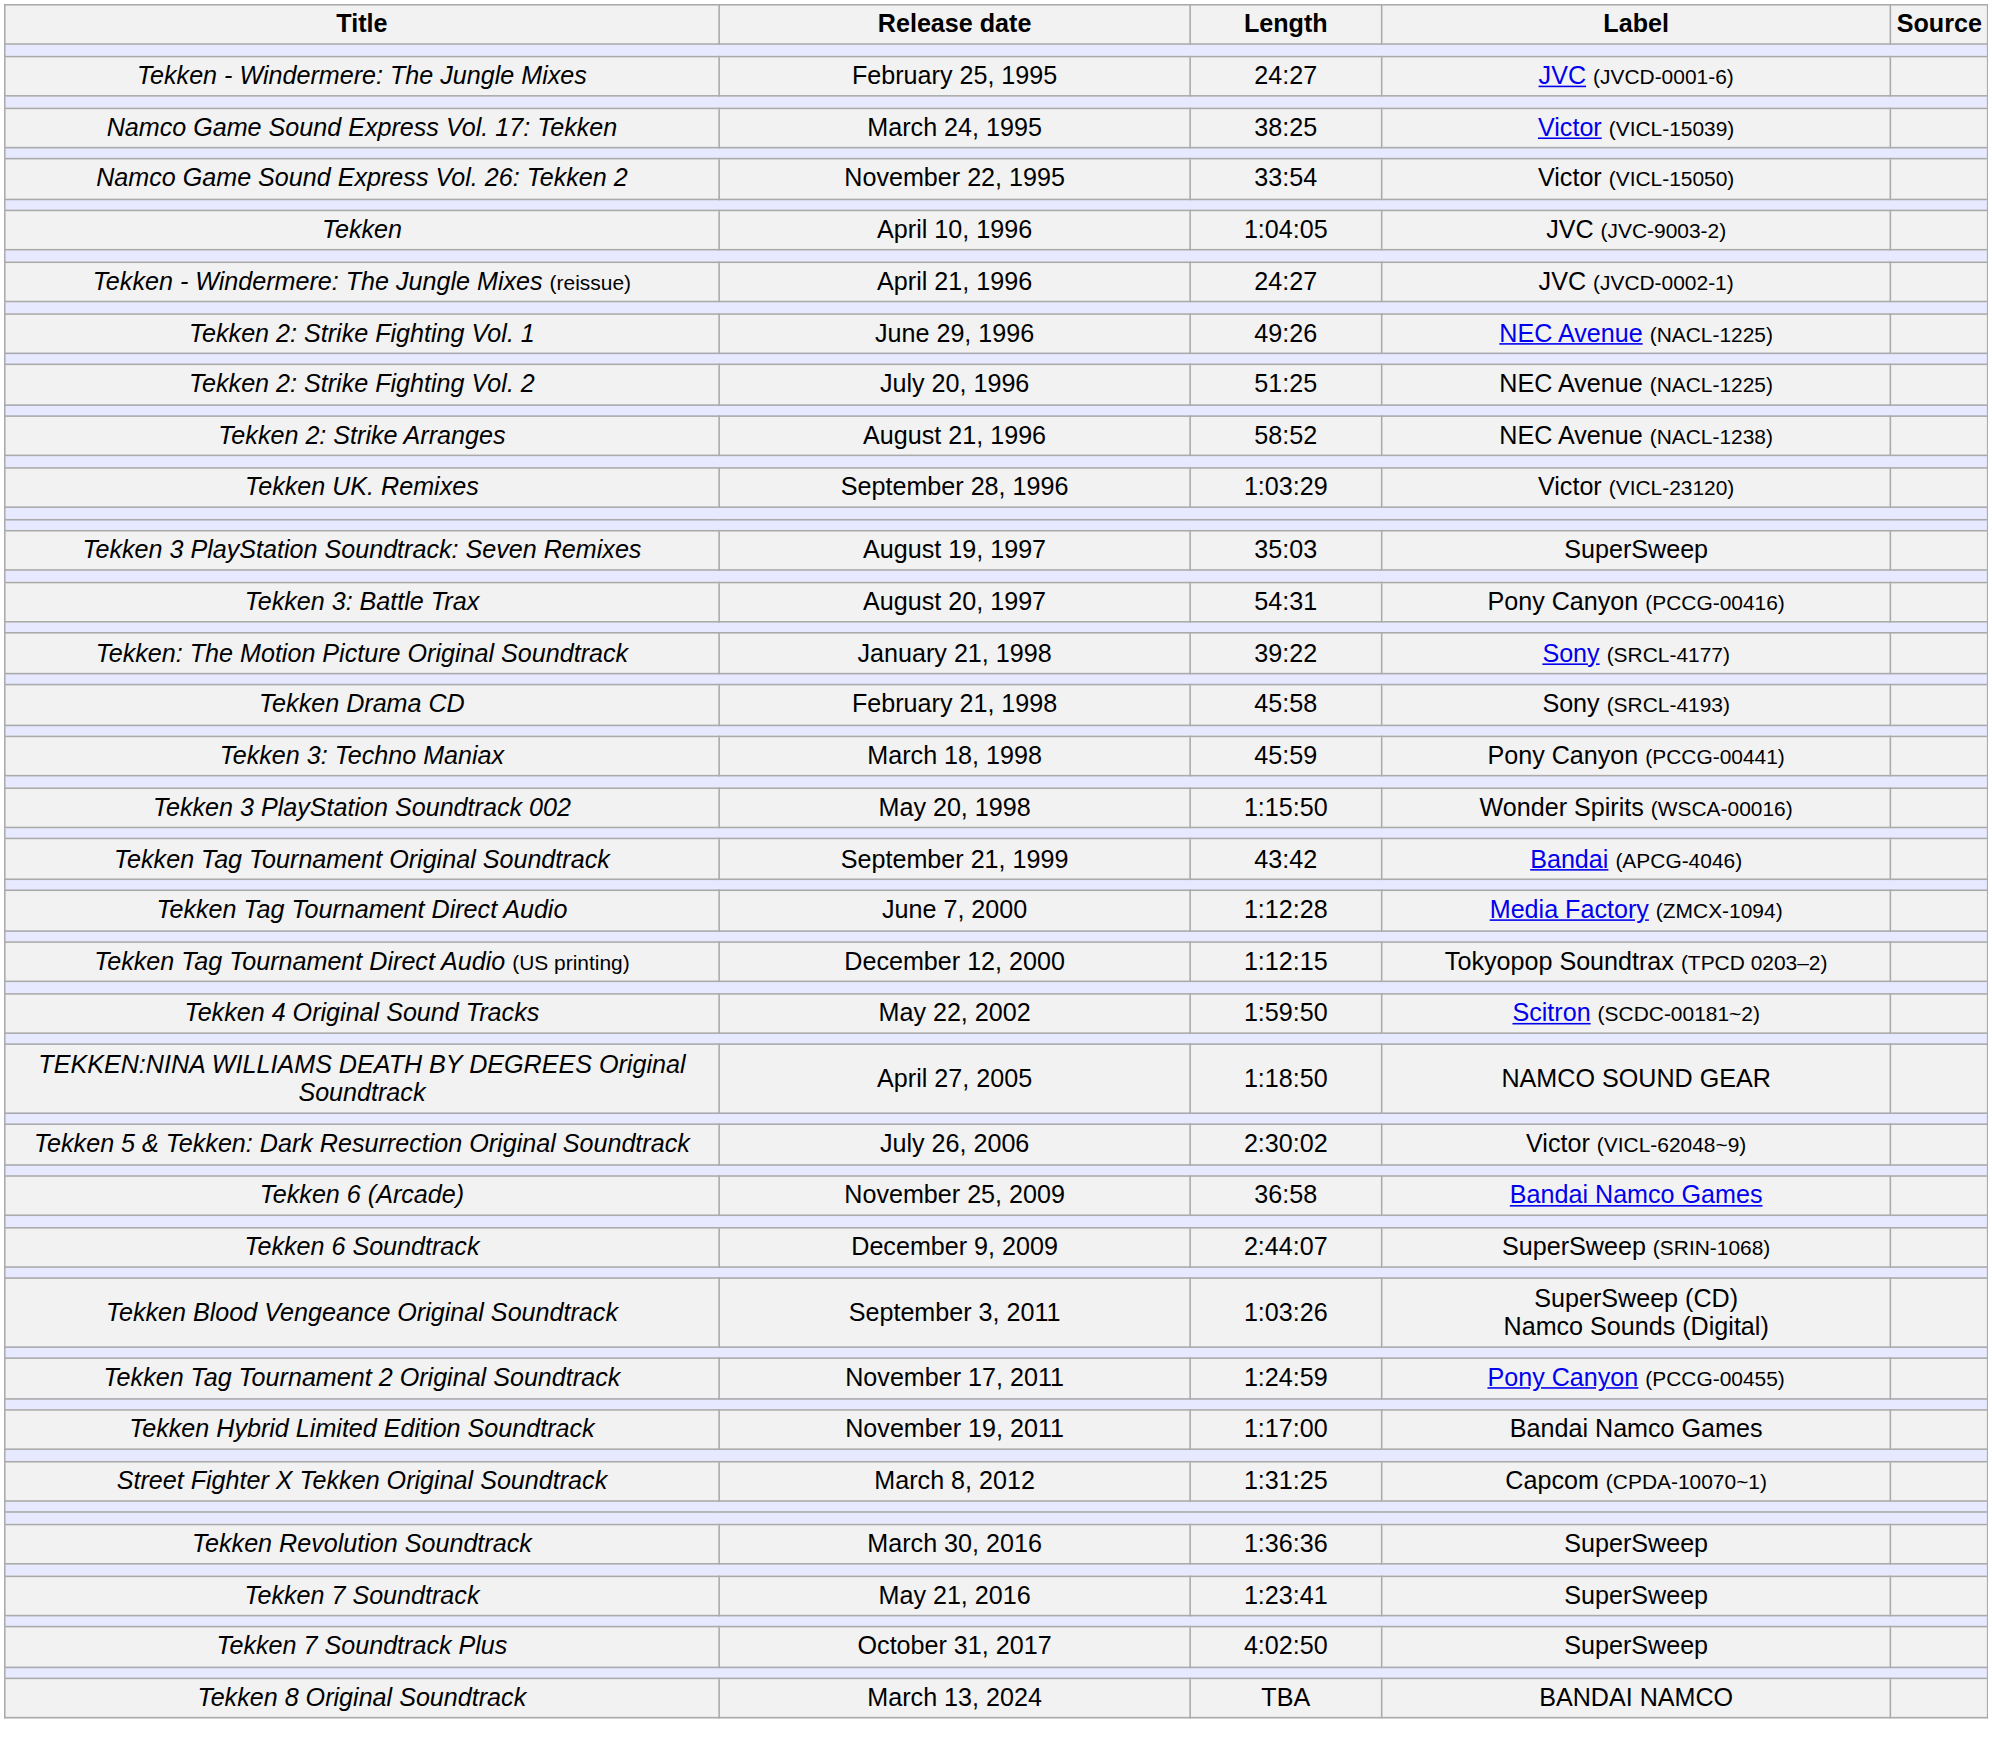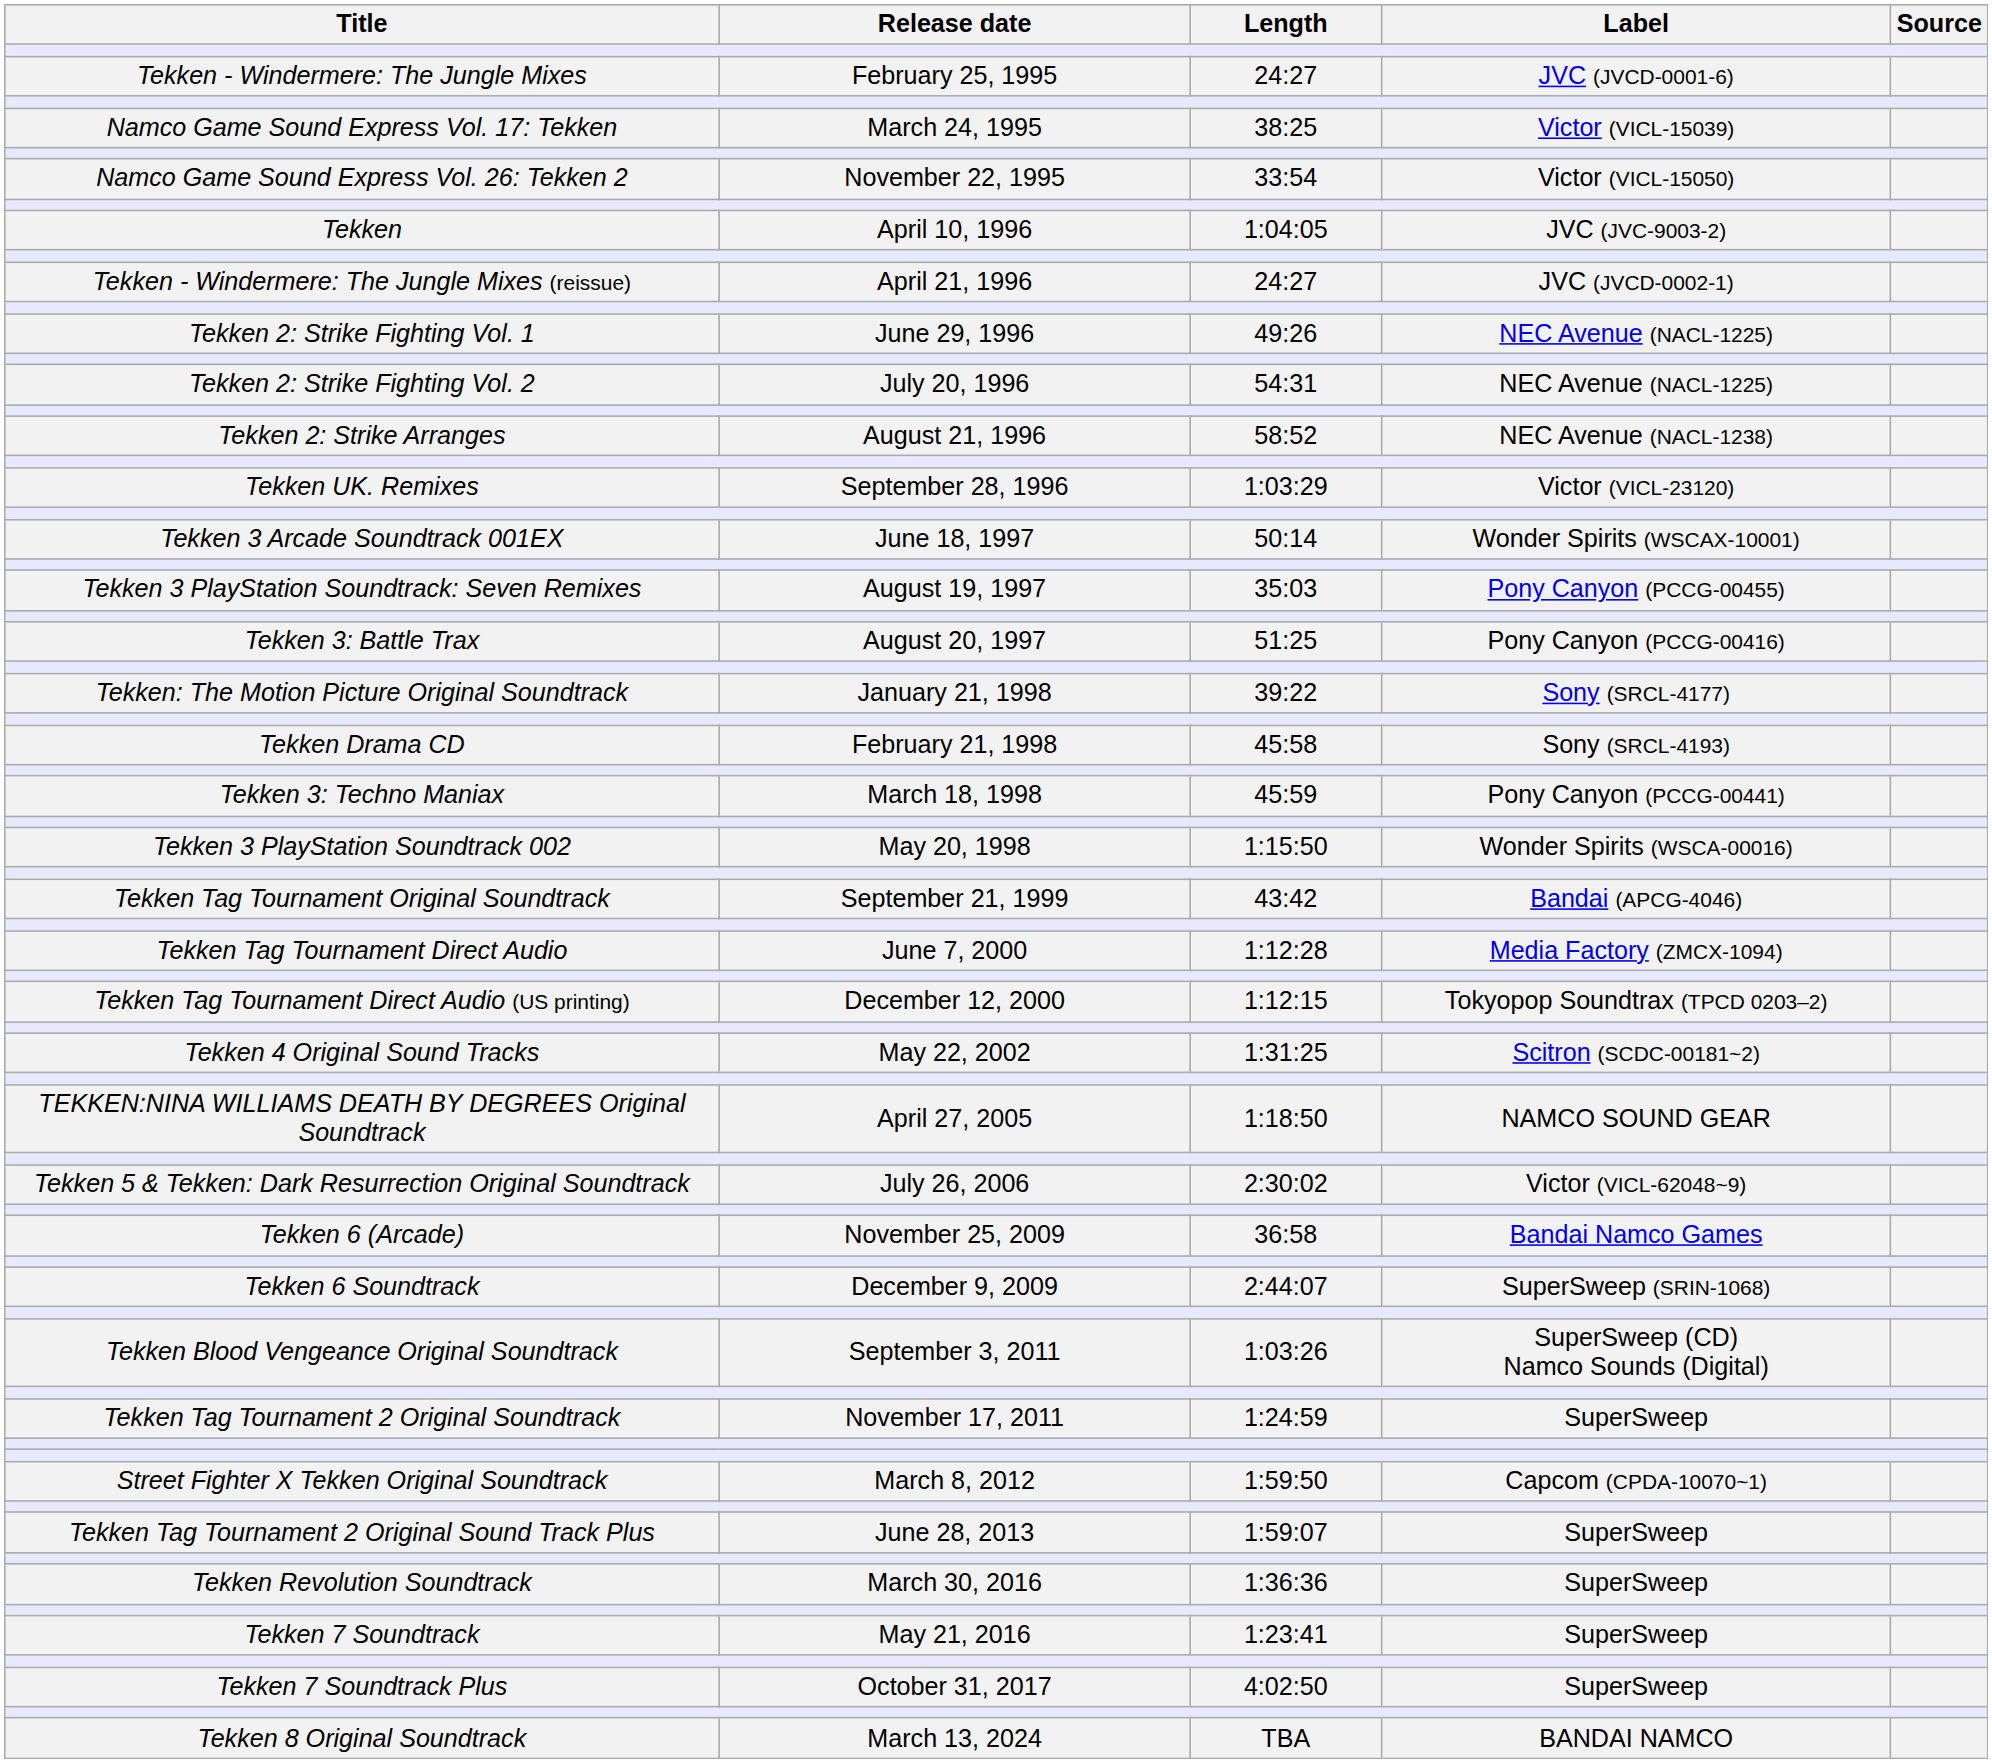 <table class="wikitable" width="100%">
 <tr style="text-align: center;">
 <th width="38%">Title</th>
 <th width="25%">Release date</th>
 <th width="10%">Length</th>
 <th width="55%">Label</th>
 <th width="2%">Source</th>
 </tr>
 <tr>
 <td colspan="5" bgcolor="#e6e9ff"></td>
 </tr>
 <tr bgcolor="#F2F2F2" align="center">
 <td><em>Tekken - Windermere: The Jungle Mixes</em></td>
 <td>February 25, 1995</td>
 <td>24:27</td>
 <td><a href='#'>JVC</a> <small>(JVCD-0001-6)</small></td>
 <td></td>
 </tr>
 <tr>
 <td colspan="5" bgcolor="#e6e9ff"></td>
 </tr>
 <tr bgcolor="#F2F2F2" align="center">
 <td><em>Namco Game Sound Express Vol. 17: Tekken</em></td>
 <td>March 24, 1995</td>
 <td>38:25</td>
 <td><a href='#'>Victor</a> <small>(VICL-15039)</small></td>
 <td></td>
 </tr>
 <tr>
 <td colspan="5" bgcolor="#e6e9ff"></td>
 </tr>
 <tr bgcolor="#F2F2F2" align="center">
 <td><em>Namco Game Sound Express Vol. 26: Tekken 2</em></td>
 <td>November 22, 1995</td>
 <td>33:54</td>
 <td>Victor <small>(VICL-15050)</small></td>
 <td></td>
 </tr>
 <tr>
 <td colspan="5" bgcolor="#e6e9ff"></td>
 </tr>
 <tr bgcolor="#F2F2F2" align="center">
 <td><em>Tekken</em></td>
 <td>April 10, 1996</td>
 <td>1:04:05</td>
 <td>JVC <small>(JVC-9003-2)</small></td>
 <td></td>
 </tr>
 <tr>
 <td colspan="5" bgcolor="#e6e9ff"></td>
 </tr>
 <tr bgcolor="#F2F2F2" align="center">
 <td><em>Tekken - Windermere: The Jungle Mixes</em> <small>(reissue)</small></td>
 <td>April 21, 1996</td>
 <td>24:27</td>
 <td>JVC <small>(JVCD-0002-1)</small></td>
 <td></td>
 </tr>
 <tr>
 <td colspan="5" bgcolor="#e6e9ff"></td>
 </tr>
 <tr bgcolor="#F2F2F2" align="center">
 <td><em>Tekken 2: Strike Fighting Vol. 1</em></td>
 <td>June 29, 1996</td>
 <td>49:26</td>
 <td><a href='#'>NEC Avenue</a> <small>(NACL-1225)</small></td>
 <td></td>
 </tr>
 <tr>
 <td colspan="5" bgcolor="#e6e9ff"></td>
 </tr>
 <tr bgcolor="#F2F2F2" align="center">
 <td><em>Tekken 2: Strike Fighting Vol. 2</em></td>
 <td>July 20, 1996</td>
-<td>51:25</td>
+<td>54:31</td>
 <td>NEC Avenue <small>(NACL-1225)</small></td>
 <td></td>
 </tr>
 <tr>
 <td colspan="5" bgcolor="#e6e9ff"></td>
 </tr>
 <tr bgcolor="#F2F2F2" align="center">
 <td><em>Tekken 2: Strike Arranges</em></td>
 <td>August 21, 1996</td>
 <td>58:52</td>
 <td>NEC Avenue <small>(NACL-1238)</small></td>
 <td></td>
 </tr>
 <tr>
 <td colspan="5" bgcolor="#e6e9ff"></td>
 </tr>
 <tr bgcolor="#F2F2F2" align="center">
 <td><em>Tekken UK. Remixes</em></td>
 <td>September 28, 1996</td>
 <td>1:03:29</td>
 <td>Victor <small>(VICL-23120)</small></td>
 <td></td>
 </tr>
 <tr>
 <td colspan="5" bgcolor="#e6e9ff"></td>
 </tr>
+<tr bgcolor="#F2F2F2" align="center">
+<td><em>Tekken 3 Arcade Soundtrack 001EX</em></td>
+<td>June 18, 1997</td>
+<td>50:14</td>
+<td>Wonder Spirits <small>(WSCAX-10001)</small></td>
+<td></td>
+</tr>
 <tr>
 <td colspan="5" bgcolor="#e6e9ff"></td>
 </tr>
 <tr bgcolor="#F2F2F2" align="center">
 <td><em>Tekken 3 PlayStation Soundtrack: Seven Remixes</em></td>
 <td>August 19, 1997</td>
 <td>35:03</td>
-<td>SuperSweep</td>
+<td><a href='#'>Pony Canyon</a> <small>(PCCG-00455)</small></td>
 <td></td>
 </tr>
 <tr>
 <td colspan="5" bgcolor="#e6e9ff"></td>
 </tr>
 <tr bgcolor="#F2F2F2" align="center">
 <td><em>Tekken 3: Battle Trax</em></td>
 <td>August 20, 1997</td>
-<td>54:31</td>
+<td>51:25</td>
 <td>Pony Canyon <small>(PCCG-00416)</small></td>
 <td></td>
 </tr>
 <tr>
 <td colspan="5" bgcolor="#e6e9ff"></td>
 </tr>
 <tr bgcolor="#F2F2F2" align="center">
 <td><em>Tekken: The Motion Picture Original Soundtrack</em></td>
 <td>January 21, 1998</td>
 <td>39:22</td>
 <td><a href='#'>Sony</a> <small>(SRCL-4177)</small></td>
 <td></td>
 </tr>
 <tr>
 <td colspan="5" bgcolor="#e6e9ff"></td>
 </tr>
 <tr bgcolor="#F2F2F2" align="center">
 <td><em>Tekken Drama CD</em></td>
 <td>February 21, 1998</td>
 <td>45:58</td>
 <td>Sony <small>(SRCL-4193)</small></td>
 <td></td>
 </tr>
 <tr>
 <td colspan="5" bgcolor="#e6e9ff"></td>
 </tr>
 <tr bgcolor="#F2F2F2" align="center">
 <td><em>Tekken 3: Techno Maniax</em></td>
 <td>March 18, 1998</td>
 <td>45:59</td>
 <td>Pony Canyon <small>(PCCG-00441)</small></td>
 <td></td>
 </tr>
 <tr>
 <td colspan="5" bgcolor="#e6e9ff"></td>
 </tr>
 <tr bgcolor="#F2F2F2" align="center">
 <td><em>Tekken 3 PlayStation Soundtrack 002</em></td>
 <td>May 20, 1998</td>
 <td>1:15:50</td>
 <td>Wonder Spirits <small>(WSCA-00016)</small></td>
 <td></td>
 </tr>
 <tr>
 <td colspan="5" bgcolor="#e6e9ff"></td>
 </tr>
 <tr bgcolor="#F2F2F2" align="center">
 <td><em>Tekken Tag Tournament Original Soundtrack</em></td>
 <td>September 21, 1999</td>
 <td>43:42</td>
 <td><a href='#'>Bandai</a> <small>(APCG-4046)</small></td>
 <td></td>
 </tr>
 <tr>
 <td colspan="5" bgcolor="#e6e9ff"></td>
 </tr>
 <tr bgcolor="#F2F2F2" align="center">
 <td><em>Tekken Tag Tournament Direct Audio</em></td>
 <td>June 7, 2000</td>
 <td>1:12:28</td>
 <td><a href='#'>Media Factory</a> <small>(ZMCX-1094)</small></td>
 <td></td>
 </tr>
 <tr>
 <td colspan="5" bgcolor="#e6e9ff"></td>
 </tr>
 <tr bgcolor="#F2F2F2" align="center">
 <td><em>Tekken Tag Tournament Direct Audio</em> <small>(US printing)</small></td>
 <td>December 12, 2000</td>
 <td>1:12:15</td>
 <td>Tokyopop Soundtrax <small>(TPCD 0203–2)</small></td>
 <td></td>
 </tr>
 <tr>
 <td colspan="5" bgcolor="#e6e9ff"></td>
 </tr>
 <tr bgcolor="#F2F2F2" align="center">
 <td><em>Tekken 4 Original Sound Tracks</em></td>
 <td>May 22, 2002</td>
-<td>1:59:50</td>
+<td>1:31:25</td>
 <td><a href='#'>Scitron</a> <small>(SCDC-00181~2)</small></td>
 <td></td>
 </tr>
 <tr>
 <td colspan="5" bgcolor="#e6e9ff"></td>
 </tr>
 <tr bgcolor="#F2F2F2" align="center">
 <td><em>TEKKEN:NINA WILLIAMS DEATH BY DEGREES Original Soundtrack</em></td>
 <td>April 27, 2005</td>
 <td>1:18:50</td>
 <td>NAMCO SOUND GEAR</td>
 <td></td>
 </tr>
 <tr>
 <td colspan="5" bgcolor="#e6e9ff"></td>
 </tr>
 <tr bgcolor="#F2F2F2" align="center">
 <td><em>Tekken 5 & Tekken: Dark Resurrection Original Soundtrack</em></td>
 <td>July 26, 2006</td>
 <td>2:30:02</td>
 <td>Victor <small>(VICL-62048~9)</small></td>
 <td></td>
 </tr>
 <tr>
 <td colspan="5" bgcolor="#e6e9ff"></td>
 </tr>
 <tr bgcolor="#F2F2F2" align="center">
 <td><em>Tekken 6 (Arcade)</em></td>
 <td>November 25, 2009</td>
 <td>36:58</td>
 <td><a href='#'>Bandai Namco Games</a></td>
 <td></td>
 </tr>
 <tr>
 <td colspan="5" bgcolor="#e6e9ff"></td>
 </tr>
 <tr bgcolor="#F2F2F2" align="center">
 <td><em>Tekken 6 Soundtrack</em></td>
 <td>December 9, 2009</td>
 <td>2:44:07</td>
 <td>SuperSweep <small>(SRIN-1068)</small></td>
 <td></td>
 </tr>
 <tr>
 <td colspan="5" bgcolor="#e6e9ff"></td>
 </tr>
 <tr bgcolor="#F2F2F2" align="center">
 <td><em>Tekken Blood Vengeance Original Soundtrack</em></td>
 <td>September 3, 2011</td>
 <td>1:03:26</td>
 <td>SuperSweep (CD)<br>Namco Sounds (Digital)</td>
 <td></td>
 </tr>
 <tr>
 <td colspan="5" bgcolor="#e6e9ff"></td>
 </tr>
 <tr bgcolor="#F2F2F2" align="center">
 <td><em>Tekken Tag Tournament 2 Original Soundtrack</em></td>
 <td>November 17, 2011</td>
 <td>1:24:59</td>
-<td><a href='#'>Pony Canyon</a> <small>(PCCG-00455)</small></td>
+<td>SuperSweep</td>
 <td></td>
 </tr>
 <tr>
 <td colspan="5" bgcolor="#e6e9ff"></td>
-</tr>
-<tr bgcolor="#F2F2F2" align="center">
-<td><em>Tekken Hybrid Limited Edition Soundtrack</em></td>
-<td>November 19, 2011</td>
-<td>1:17:00</td>
-<td>Bandai Namco Games</td>
-<td></td>
 </tr>
 <tr>
 <td colspan="5" style="background:#e6e9ff;"></td>
 </tr>
 <tr style="background:#f2f2f2; text-align:center;">
 <td><em>Street Fighter X Tekken Original Soundtrack</em></td>
 <td>March 8, 2012</td>
-<td>1:31:25</td>
+<td>1:59:50</td>
 <td>Capcom <small>(CPDA-10070~1)</small></td>
 <td></td>
 </tr>
 <tr>
 <td colspan="5" bgcolor="#e6e9ff"></td>
+</tr>
+<tr bgcolor="#F2F2F2" align="center">
+<td><em>Tekken Tag Tournament 2 Original Sound Track Plus</em></td>
+<td>June 28, 2013</td>
+<td>1:59:07</td>
+<td>SuperSweep</td>
+<td></td>
 </tr>
 <tr>
 <td colspan="5" bgcolor="#e6e9ff"></td>
 </tr>
 <tr bgcolor="#F2F2F2" align="center">
 <td><em>Tekken Revolution Soundtrack</em></td>
 <td>March 30, 2016</td>
 <td>1:36:36</td>
 <td>SuperSweep</td>
 <td></td>
 </tr>
 <tr>
 <td colspan="5" bgcolor="#e6e9ff"></td>
 </tr>
 <tr bgcolor="#F2F2F2" align="center">
 <td><em>Tekken 7 Soundtrack</em></td>
 <td>May 21, 2016</td>
 <td>1:23:41</td>
 <td>SuperSweep</td>
 <td></td>
 </tr>
 <tr>
 <td colspan="5" bgcolor="#e6e9ff"></td>
 </tr>
 <tr bgcolor="#F2F2F2" align="center">
 <td><em>Tekken 7 Soundtrack Plus</em></td>
 <td>October 31, 2017</td>
 <td>4:02:50</td>
 <td>SuperSweep</td>
 <td></td>
 </tr>
 <tr>
 <td colspan="5" bgcolor="#e6e9ff"></td>
 </tr>
 <tr bgcolor="#F2F2F2" align="center">
 <td><em>Tekken 8 Original Soundtrack</em></td>
 <td>March 13, 2024</td>
 <td>TBA</td>
 <td>BANDAI NAMCO</td>
 <td></td>
 </tr>
 </table>
